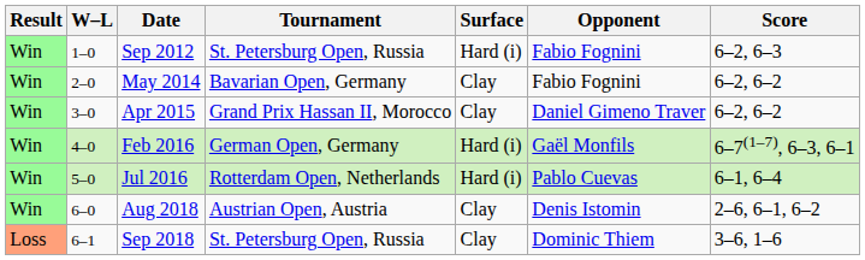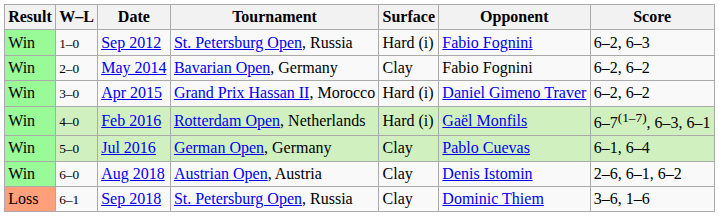 <table class="sortable wikitable">
 <tr>
 <th>Result</th>
 <th class="unsortable">W–L</th>
 <th>Date</th>
 <th>Tournament</th>
 <th>Surface</th>
 <th>Opponent</th>
 <th class="unsortable">Score</th>
 </tr>
 <tr>
 <td bgcolor="98FB98">Win</td>
 <td><small>1–0</small></td>
 <td><a href='#'>Sep 2012</a></td>
 <td><a href='#'>St. Petersburg Open</a>, Russia</td>
 <td>Hard (i)</td>
 <td> <a href='#'>Fabio Fognini</a></td>
 <td>6–2, 6–3</td>
 </tr>
 <tr>
 <td bgcolor="98FB98">Win</td>
 <td><small>2–0</small></td>
 <td><a href='#'>May 2014</a></td>
 <td><a href='#'>Bavarian Open</a>, Germany</td>
 <td>Clay</td>
 <td> Fabio Fognini</td>
 <td>6–2, 6–2</td>
 </tr>
 <tr>
 <td bgcolor="98FB98">Win</td>
 <td><small>3–0</small></td>
 <td><a href='#'>Apr 2015</a></td>
 <td><a href='#'>Grand Prix Hassan II</a>, Morocco</td>
-<td>Clay</td>
+<td>Hard (i)</td>
 <td> <a href='#'>Daniel Gimeno Traver</a></td>
 <td>6–2, 6–2</td>
 </tr>
 <tr style="background:#d0f0c0;">
 <td style="background:#98fb98;">Win</td>
 <td><small>4–0</small></td>
 <td><a href='#'>Feb 2016</a></td>
-<td><a href='#'>German Open</a>, Germany</td>
+<td><a href='#'>Rotterdam Open</a>, Netherlands</td>
 <td>Hard (i)</td>
 <td> <a href='#'>Gaël Monfils</a></td>
 <td>6–7<sup>(1–7)</sup>, 6–3, 6–1</td>
 </tr>
 <tr style="background:#d0f0c0;">
 <td style="background:#98fb98;">Win</td>
 <td><small>5–0</small></td>
 <td><a href='#'>Jul 2016</a></td>
-<td><a href='#'>Rotterdam Open</a>, Netherlands</td>
-<td>Hard (i)</td>
+<td><a href='#'>German Open</a>, Germany</td>
+<td>Clay</td>
 <td> <a href='#'>Pablo Cuevas</a></td>
 <td>6–1, 6–4</td>
 </tr>
 <tr>
 <td bgcolor="98FB98">Win</td>
 <td><small>6–0</small></td>
 <td><a href='#'>Aug 2018</a></td>
 <td><a href='#'>Austrian Open</a>, Austria</td>
 <td>Clay</td>
 <td> <a href='#'>Denis Istomin</a></td>
 <td>2–6, 6–1, 6–2</td>
 </tr>
 <tr>
 <td bgcolor="FFA07A">Loss</td>
 <td><small>6–1</small></td>
 <td><a href='#'>Sep 2018</a></td>
 <td><a href='#'>St. Petersburg Open</a>, Russia</td>
 <td>Clay</td>
 <td> <a href='#'>Dominic Thiem</a></td>
 <td>3–6, 1–6</td>
 </tr>
 </table>
